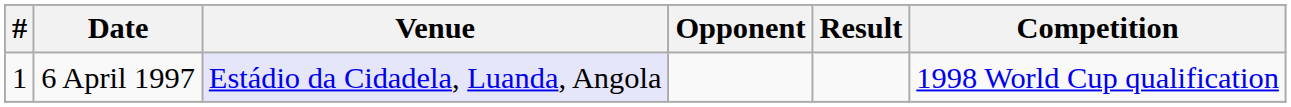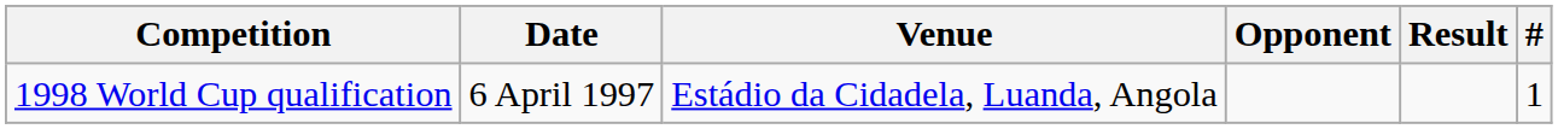 <table class="wikitable">
 <tr>
-<th>#</th>
+<th>Competition</th>
 <th>Date</th>
 <th>Venue</th>
 <th>Opponent</th>
 <th>Result</th>
-<th>Competition</th>
+<th>#</th>
 </tr>
 <tr>
-<td>1</td>
+<td><a href='#'>1998 World Cup qualification</a></td>
 <td>6 April 1997</td>
-<td style="background: lavender;"><a href='#'>Estádio da Cidadela</a>, <a href='#'>Luanda</a>, Angola</td>
+<td><a href='#'>Estádio da Cidadela</a>, <a href='#'>Luanda</a>, Angola</td>
 <td></td>
 <td></td>
-<td><a href='#'>1998 World Cup qualification</a></td>
+<td>1</td>
 </tr>
 </table>
